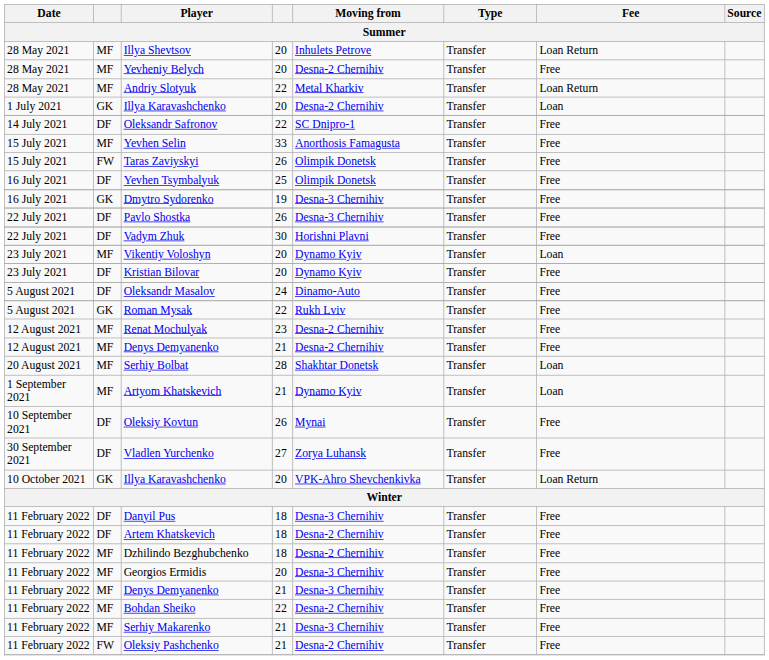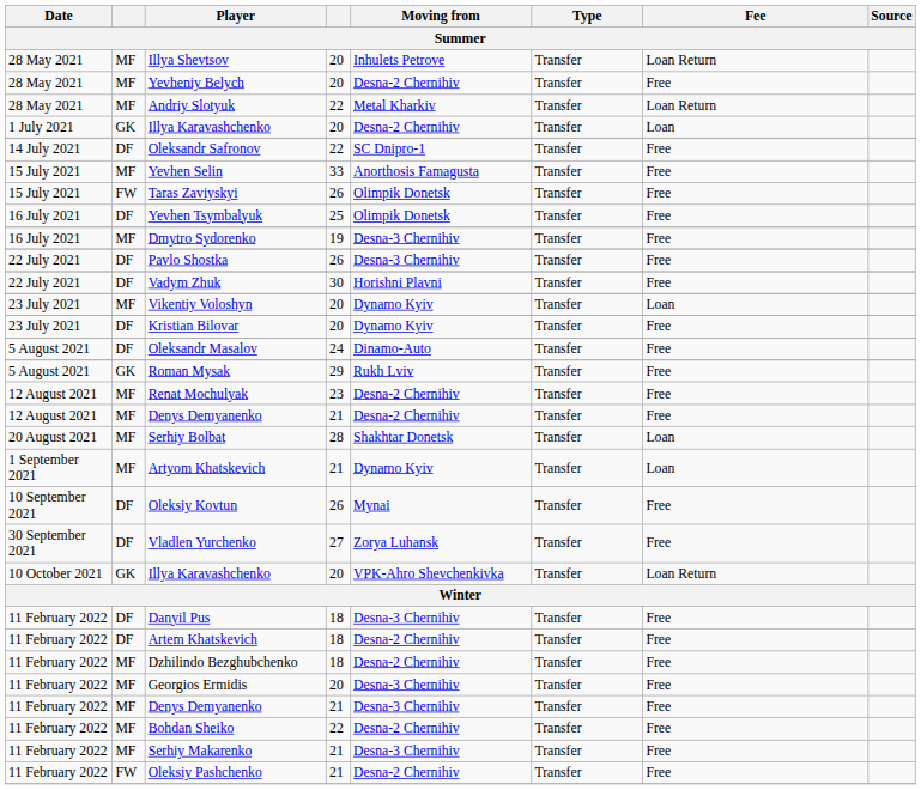 <table class="wikitable sortable">
 <tr>
 <th style="width:115px;">Date</th>
 <th style="width:30px;"></th>
 <th style="width:200px;">Player</th>
 <th style="width:20px;"></th>
 <th style="width:200px;">Moving from</th>
 <th style="width:120px;" class="unsortable">Type</th>
 <th style="width:250px;" class="unsortable">Fee</th>
 <th style="width:20px;">Source</th>
 </tr>
 <tr>
 <th colspan=8>Summer</th>
 </tr>
 <tr>
 <td>28 May 2021</td>
 <td>MF</td>
 <td> <a href='#'>Illya Shevtsov</a></td>
 <td>20</td>
 <td> <a href='#'>Inhulets Petrove</a></td>
 <td>Transfer</td>
 <td>Loan Return</td>
 <td></td>
 </tr>
 <tr>
 <td>28 May 2021</td>
 <td>MF</td>
 <td> <a href='#'>Yevheniy Belych</a></td>
 <td>20</td>
 <td>  <a href='#'>Desna-2 Chernihiv</a></td>
 <td>Transfer</td>
 <td>Free</td>
 <td></td>
 </tr>
 <tr>
 <td>28 May 2021</td>
 <td>MF</td>
 <td> <a href='#'>Andriy Slotyuk</a></td>
 <td>22</td>
 <td> <a href='#'>Metal Kharkiv</a></td>
 <td>Transfer</td>
 <td>Loan Return</td>
 <td></td>
 </tr>
 <tr>
 <td>1 July 2021</td>
 <td>GK</td>
 <td> <a href='#'>Illya Karavashchenko</a></td>
 <td>20</td>
 <td> <a href='#'>Desna-2 Chernihiv</a></td>
 <td>Transfer</td>
 <td>Loan</td>
 <td></td>
 </tr>
 <tr>
 </tr>
 <tr>
 <td>14 July 2021</td>
 <td>DF</td>
 <td> <a href='#'>Oleksandr Safronov</a></td>
 <td>22</td>
 <td> <a href='#'>SC Dnipro-1</a></td>
 <td>Transfer</td>
 <td>Free</td>
 <td></td>
 </tr>
 <tr>
 <td>15 July 2021</td>
 <td>MF</td>
 <td> <a href='#'>Yevhen Selin</a></td>
 <td>33</td>
 <td> <a href='#'>Anorthosis Famagusta</a></td>
 <td>Transfer</td>
 <td>Free</td>
 <td></td>
 </tr>
 <tr>
 <td>15 July 2021</td>
 <td>FW</td>
 <td> <a href='#'>Taras Zaviyskyi</a></td>
 <td>26</td>
 <td> <a href='#'>Olimpik Donetsk</a></td>
 <td>Transfer</td>
 <td>Free</td>
 <td></td>
 </tr>
 <tr>
 <td>16 July 2021</td>
 <td>DF</td>
 <td> <a href='#'>Yevhen Tsymbalyuk</a></td>
 <td>25</td>
 <td> <a href='#'>Olimpik Donetsk</a></td>
 <td>Transfer</td>
 <td>Free</td>
 <td></td>
 </tr>
 <tr>
 </tr>
 <tr>
 <td>16 July 2021</td>
-<td>GK</td>
+<td>MF</td>
 <td> <a href='#'>Dmytro Sydorenko</a></td>
 <td>19</td>
 <td> <a href='#'>Desna-3 Chernihiv</a></td>
 <td>Transfer</td>
 <td>Free</td>
 <td></td>
 </tr>
 <tr>
 </tr>
 <tr>
 <td>22 July 2021</td>
 <td>DF</td>
 <td> <a href='#'>Pavlo Shostka</a></td>
 <td>26</td>
 <td> <a href='#'>Desna-3 Chernihiv</a></td>
 <td>Transfer</td>
 <td>Free</td>
 <td></td>
 </tr>
 <tr>
 </tr>
 <tr>
 <td>22 July 2021</td>
 <td>DF</td>
 <td> <a href='#'>Vadym Zhuk</a></td>
 <td>30</td>
 <td> <a href='#'>Horishni Plavni</a></td>
 <td>Transfer</td>
 <td>Free</td>
 <td></td>
 </tr>
 <tr>
 </tr>
 <tr>
 <td>23 July 2021</td>
 <td>MF</td>
 <td> <a href='#'>Vikentiy Voloshyn</a></td>
 <td>20</td>
 <td> <a href='#'>Dynamo Kyiv</a></td>
 <td>Transfer</td>
 <td>Loan</td>
 <td></td>
 </tr>
 <tr>
 </tr>
 <tr>
 <td>23 July 2021</td>
 <td>DF</td>
 <td> <a href='#'>Kristian Bilovar</a></td>
 <td>20</td>
 <td> <a href='#'>Dynamo Kyiv</a></td>
 <td>Transfer</td>
 <td>Free</td>
 <td></td>
 </tr>
 <tr>
 </tr>
 <tr>
 <td>5 August 2021</td>
 <td>DF</td>
 <td> <a href='#'>Oleksandr Masalov</a></td>
 <td>24</td>
 <td> <a href='#'>Dinamo-Auto</a></td>
 <td>Transfer</td>
 <td>Free</td>
 <td></td>
 </tr>
 <tr>
 </tr>
 <tr>
 <td>5 August 2021</td>
 <td>GK</td>
 <td> <a href='#'>Roman Mysak</a></td>
-<td>22</td>
+<td>29</td>
 <td> <a href='#'>Rukh Lviv</a></td>
 <td>Transfer</td>
 <td>Free</td>
 <td></td>
 </tr>
 <tr>
 <td>12 August 2021</td>
 <td>MF</td>
 <td> <a href='#'>Renat Mochulyak</a></td>
 <td>23</td>
 <td> <a href='#'>Desna-2 Chernihiv</a></td>
 <td>Transfer</td>
 <td>Free</td>
 <td></td>
 </tr>
 <tr>
 <td>12 August 2021</td>
 <td>MF</td>
 <td> <a href='#'>Denys Demyanenko</a></td>
 <td>21</td>
 <td> <a href='#'>Desna-2 Chernihiv</a></td>
 <td>Transfer</td>
 <td>Free</td>
 <td></td>
 </tr>
 <tr>
 <td>20 August 2021</td>
 <td>MF</td>
 <td> <a href='#'>Serhiy Bolbat</a></td>
 <td>28</td>
 <td> <a href='#'>Shakhtar Donetsk</a></td>
 <td>Transfer</td>
 <td>Loan</td>
 <td></td>
 </tr>
 <tr>
 <td>1 September 2021</td>
 <td>MF</td>
 <td> <a href='#'>Artyom Khatskevich</a></td>
 <td>21</td>
 <td> <a href='#'>Dynamo Kyiv</a></td>
 <td>Transfer</td>
 <td>Loan</td>
 <td></td>
 </tr>
 <tr>
 <td>10 September 2021</td>
 <td>DF</td>
 <td> <a href='#'>Oleksiy Kovtun</a></td>
 <td>26</td>
 <td> <a href='#'>Mynai</a></td>
 <td>Transfer</td>
 <td>Free</td>
 <td></td>
 </tr>
 <tr>
 <td>30 September 2021</td>
 <td>DF</td>
 <td> <a href='#'>Vladlen Yurchenko</a></td>
 <td>27</td>
 <td> <a href='#'>Zorya Luhansk</a></td>
 <td>Transfer</td>
 <td>Free</td>
 <td></td>
 </tr>
 <tr>
 <td>10 October 2021</td>
 <td>GK</td>
 <td> <a href='#'>Illya Karavashchenko</a></td>
 <td>20</td>
 <td>  <a href='#'>VPK-Ahro Shevchenkivka</a></td>
 <td>Transfer</td>
 <td>Loan Return</td>
 <td></td>
 </tr>
 <tr>
 <th colspan=8>Winter</th>
 </tr>
 <tr>
 <td>11 February 2022</td>
 <td>DF</td>
 <td> <a href='#'>Danyil Pus</a></td>
 <td>18</td>
 <td> <a href='#'>Desna-3 Chernihiv</a></td>
 <td>Transfer</td>
 <td>Free</td>
 <td></td>
 </tr>
 <tr>
 <td>11 February 2022</td>
 <td>DF</td>
 <td> <a href='#'>Artem Khatskevich</a></td>
 <td>18</td>
 <td> <a href='#'>Desna-2 Chernihiv</a></td>
 <td>Transfer</td>
 <td>Free</td>
 <td></td>
 </tr>
 <tr>
 <td>11 February 2022</td>
 <td>MF</td>
 <td> Dzhilindo Bezghubchenko</td>
 <td>18</td>
 <td> <a href='#'>Desna-2 Chernihiv</a></td>
 <td>Transfer</td>
 <td>Free</td>
 <td></td>
 </tr>
 <tr>
 <td>11 February 2022</td>
 <td>MF</td>
 <td> Georgios Ermidis</td>
 <td>20</td>
 <td> <a href='#'>Desna-3 Chernihiv</a></td>
 <td>Transfer</td>
 <td>Free</td>
 <td></td>
 </tr>
 <tr>
 <td>11 February 2022</td>
 <td>MF</td>
 <td> <a href='#'>Denys Demyanenko</a></td>
 <td>21</td>
 <td> <a href='#'>Desna-3 Chernihiv</a></td>
 <td>Transfer</td>
 <td>Free</td>
 <td></td>
 </tr>
 <tr>
 <td>11 February 2022</td>
 <td>MF</td>
 <td> <a href='#'>Bohdan Sheiko</a></td>
 <td>22</td>
 <td> <a href='#'>Desna-2 Chernihiv</a></td>
 <td>Transfer</td>
 <td>Free</td>
 <td></td>
 </tr>
 <tr>
 <td>11 February 2022</td>
 <td>MF</td>
 <td> <a href='#'>Serhiy Makarenko</a></td>
 <td>21</td>
 <td> <a href='#'>Desna-3 Chernihiv</a></td>
 <td>Transfer</td>
 <td>Free</td>
 <td></td>
 </tr>
 <tr>
 <td>11 February 2022</td>
 <td>FW</td>
 <td> <a href='#'>Oleksiy Pashchenko</a></td>
 <td>21</td>
 <td> <a href='#'>Desna-2 Chernihiv</a></td>
 <td>Transfer</td>
 <td>Free</td>
 <td></td>
 </tr>
 <tr>
 </tr>
 </table>
